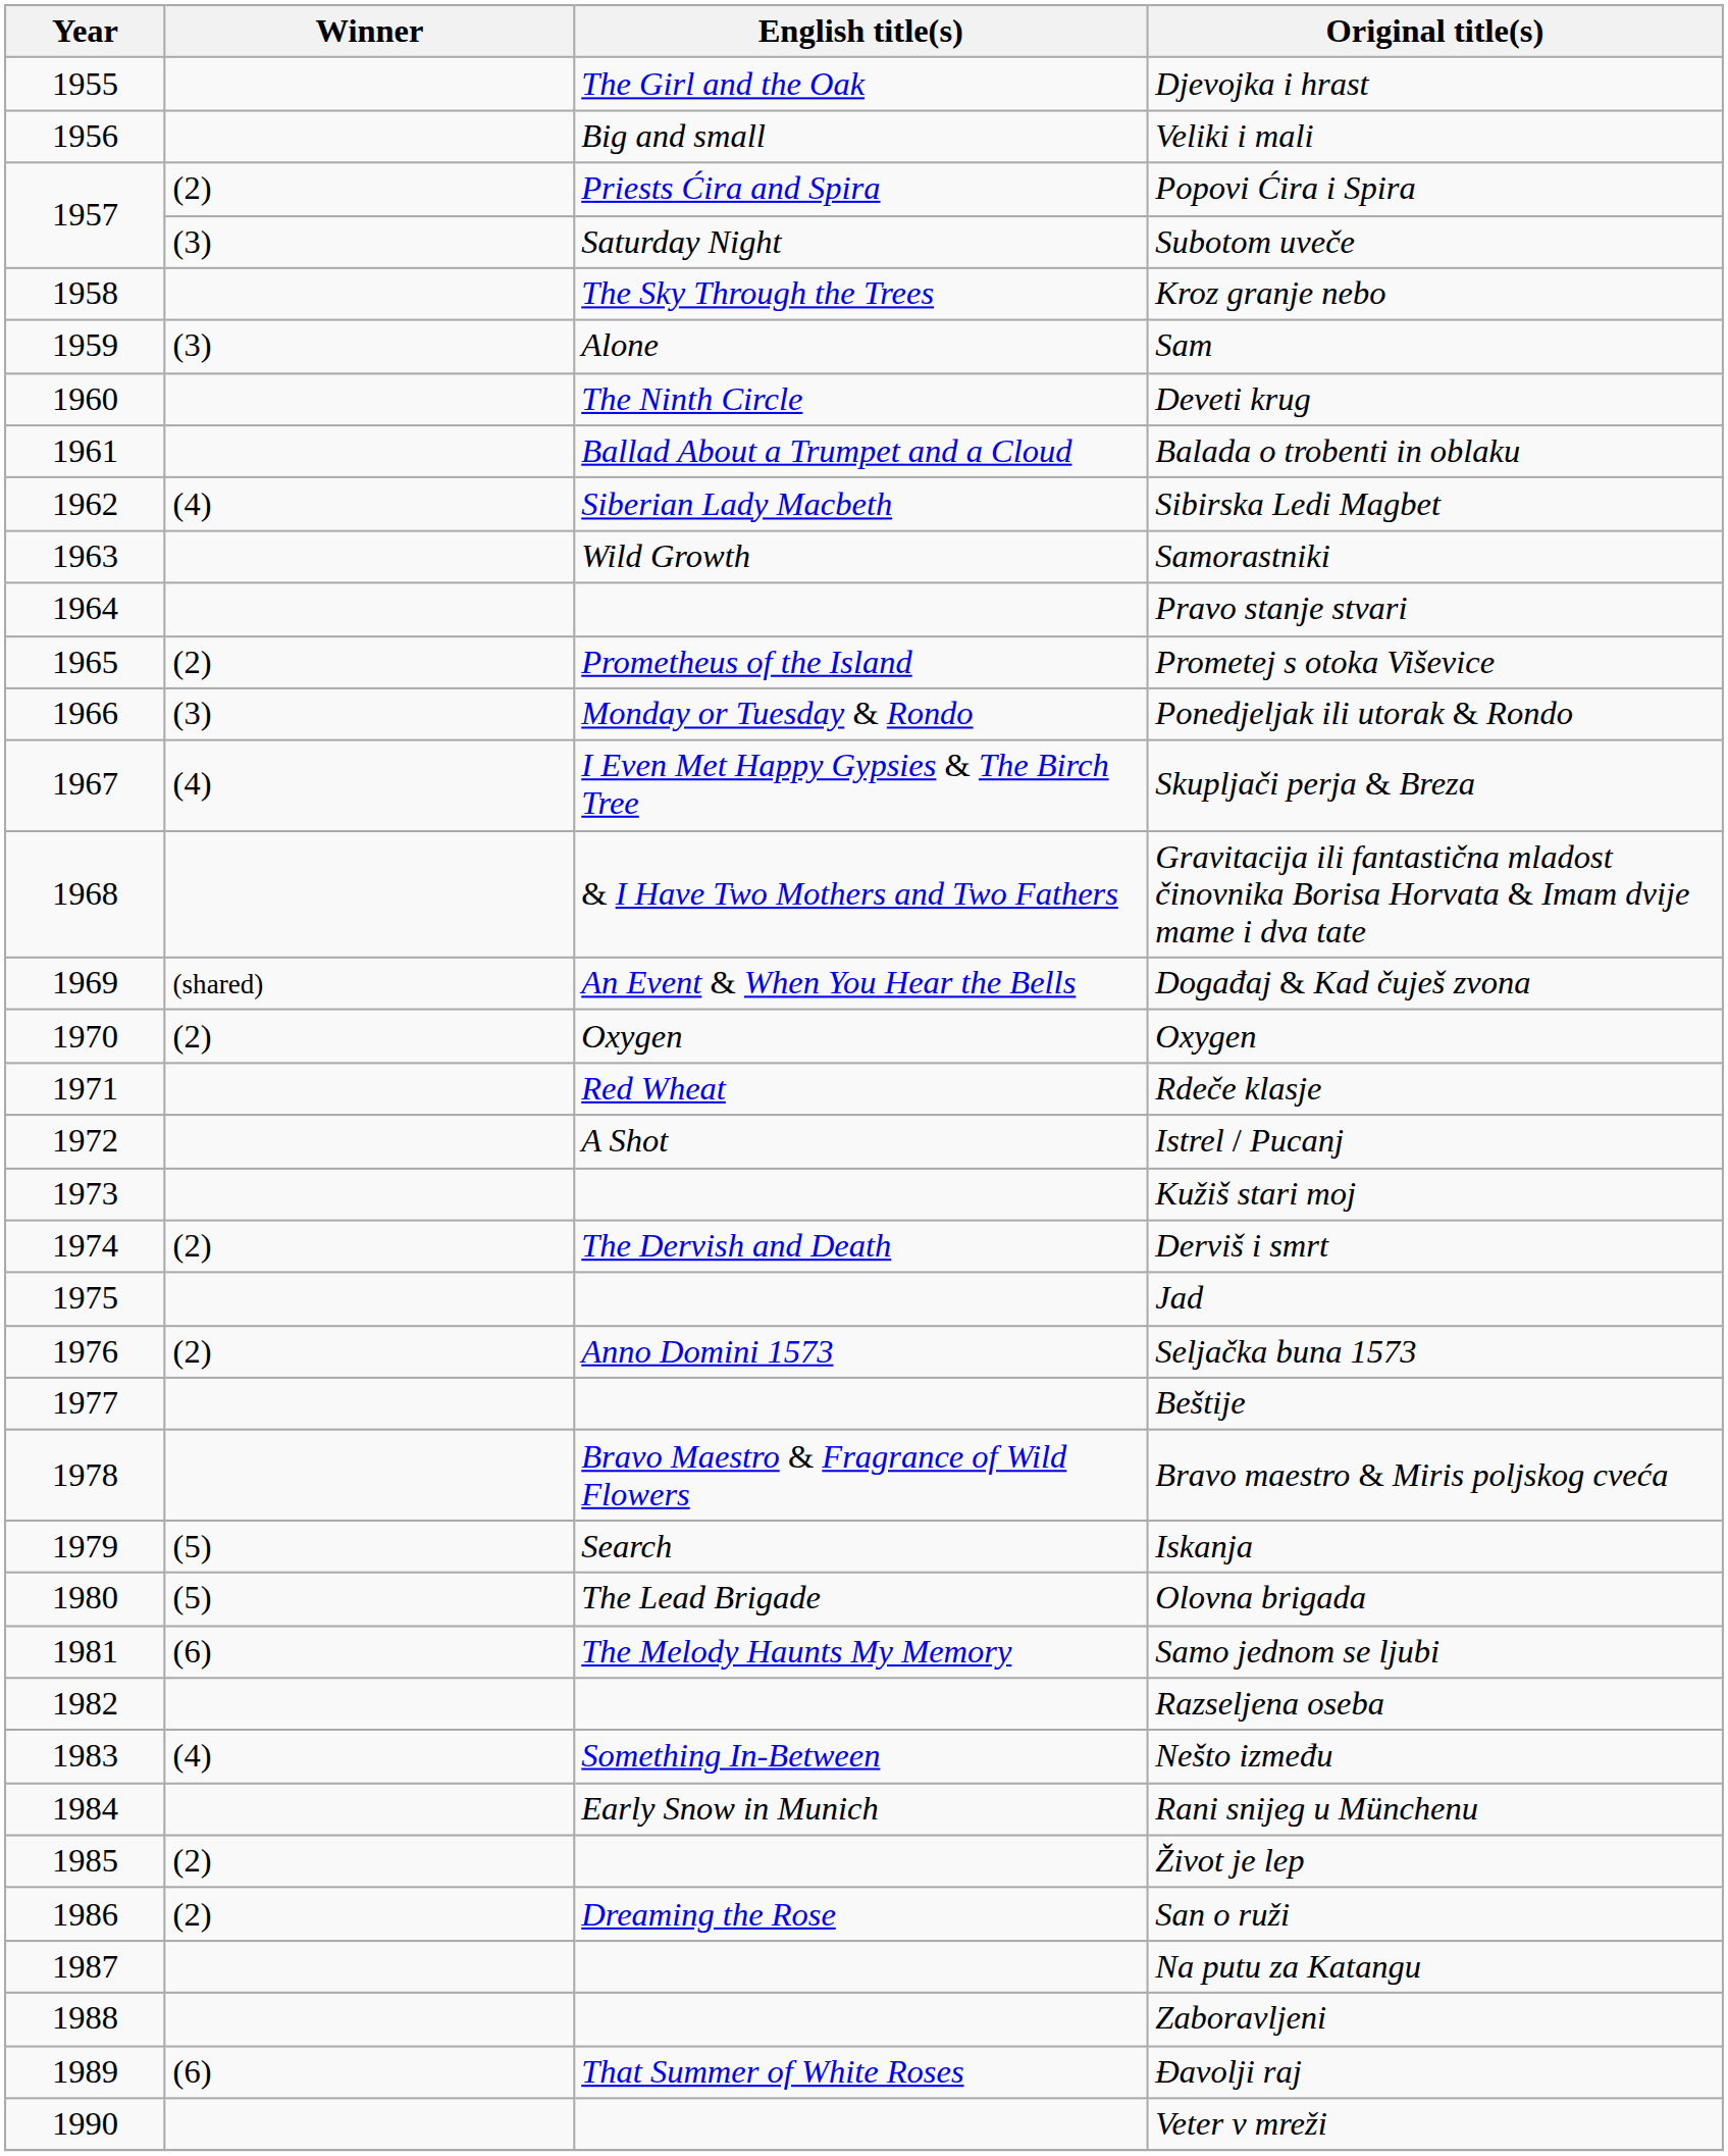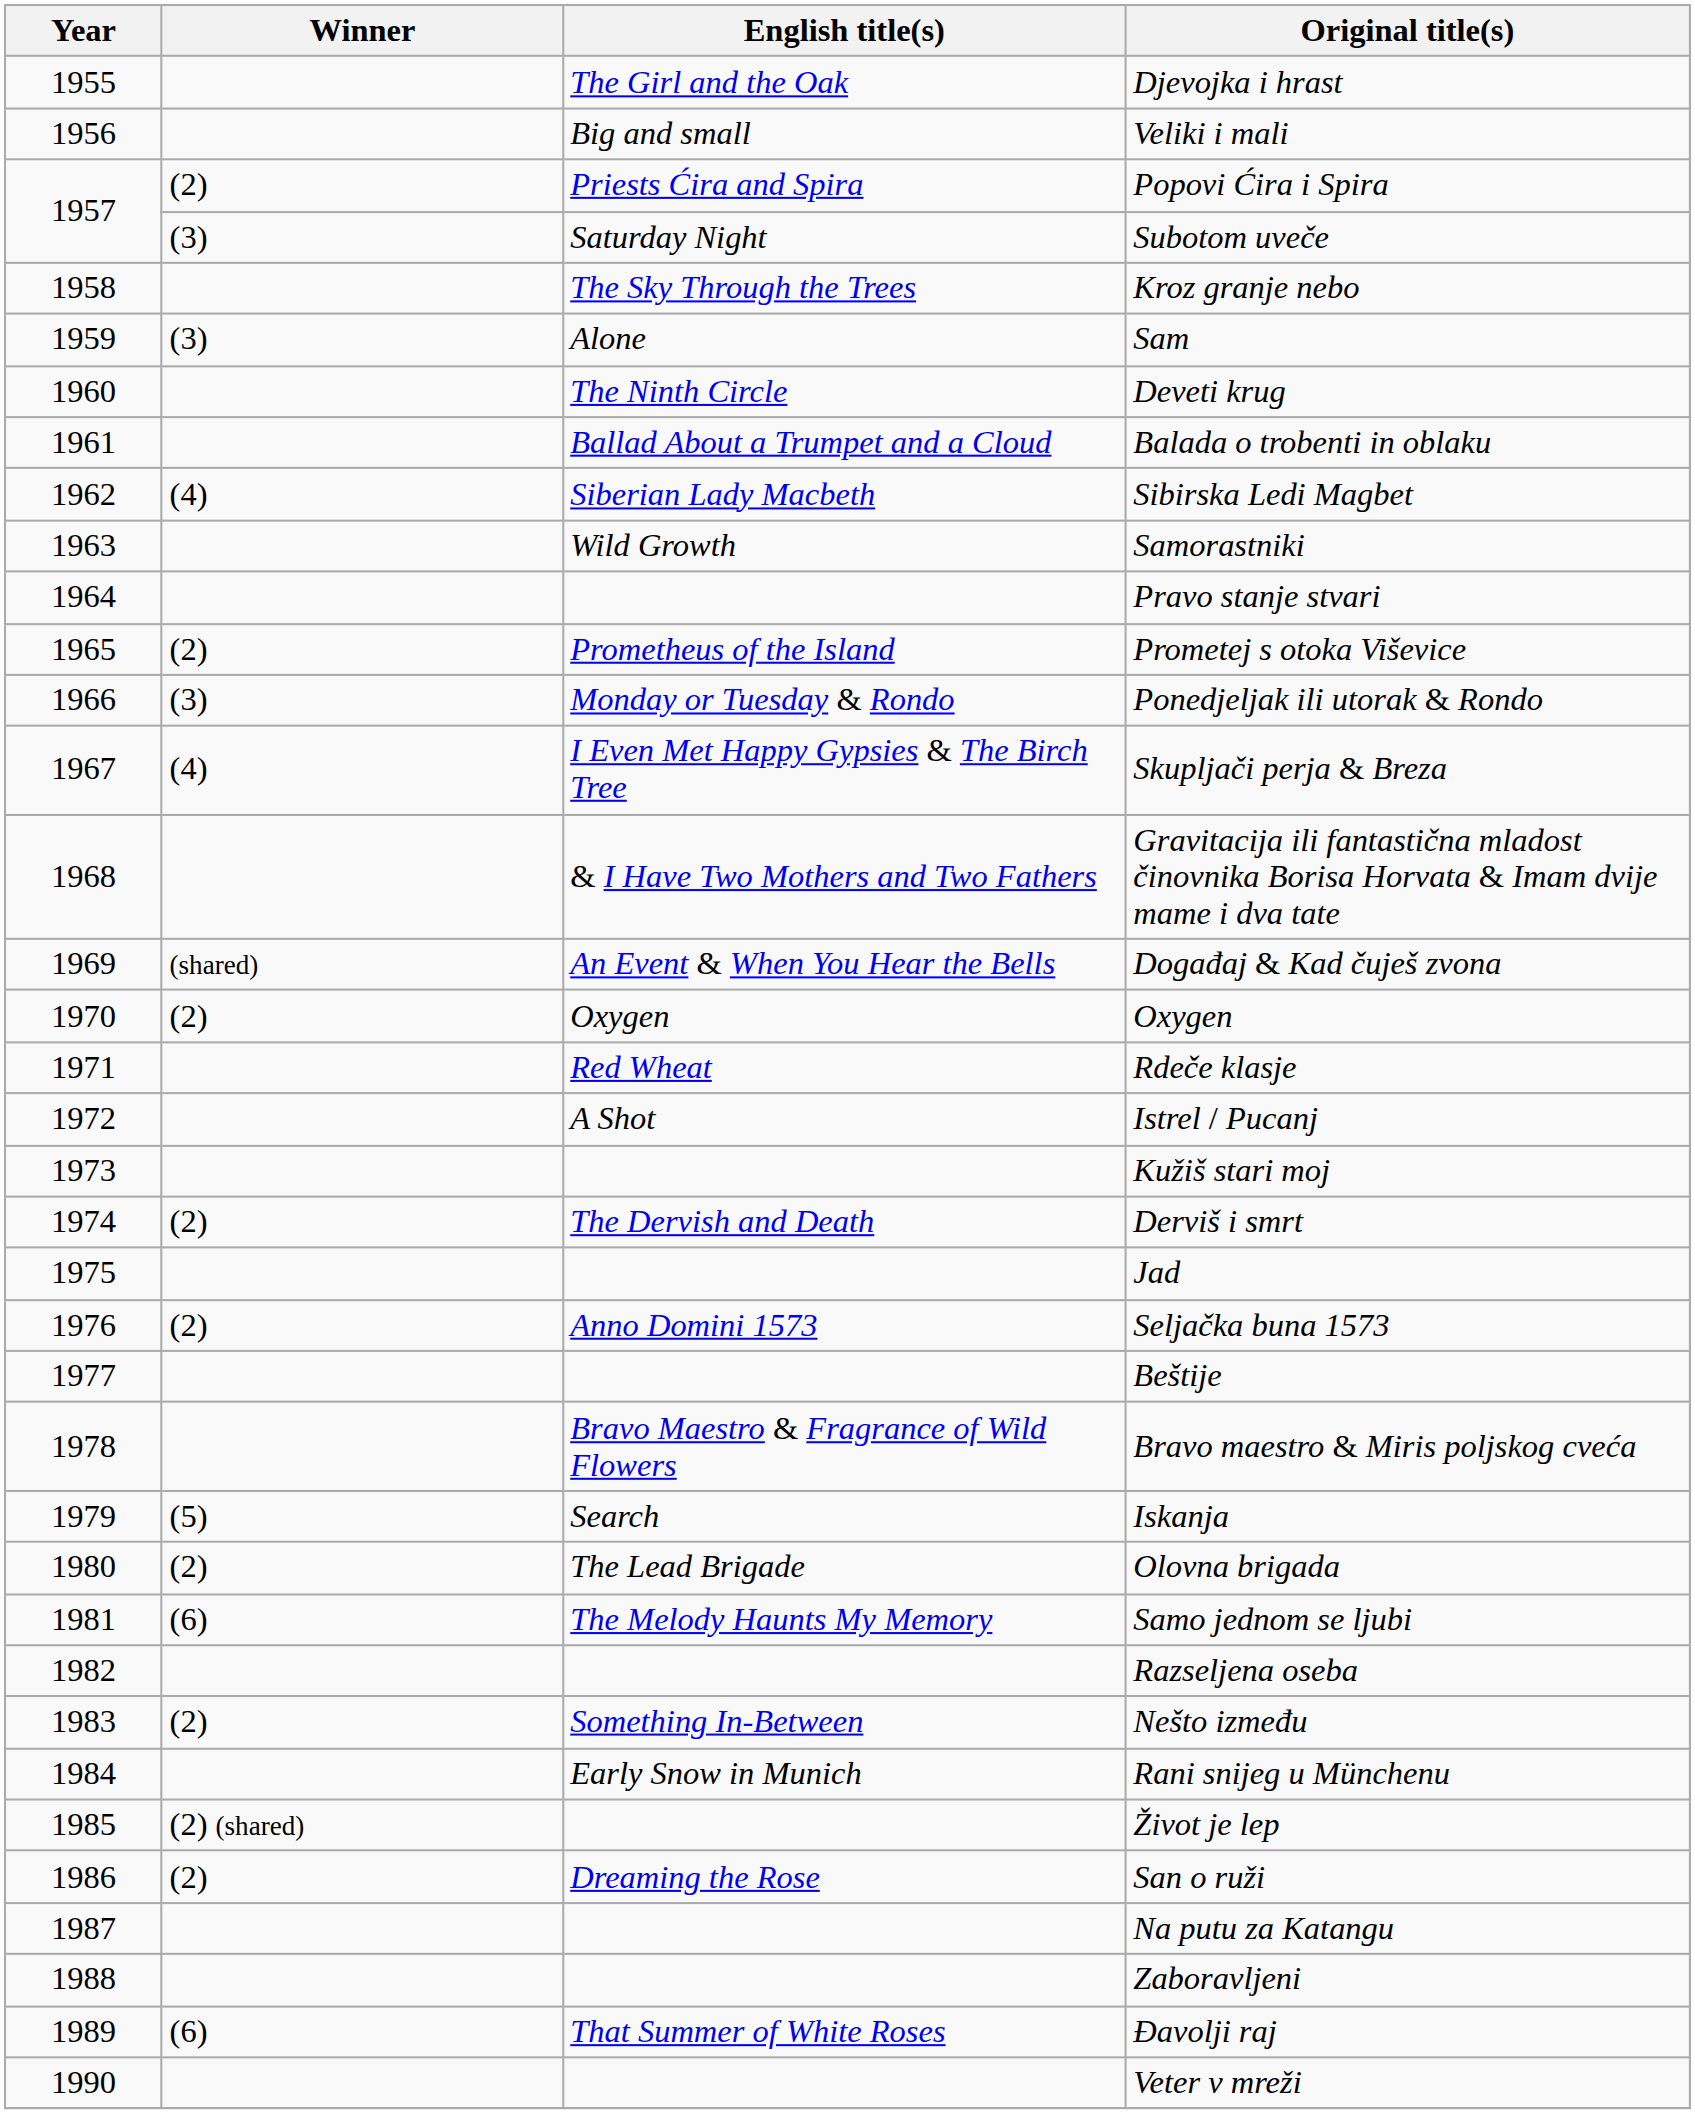 <table class="wikitable sortable">
 <tr>
 <th width="70"><strong>Year</strong></th>
 <th width="190"><strong>Winner</strong></th>
 <th width="270"><strong>English title(s)</strong></th>
 <th width="270"><strong>Original title(s)</strong></th>
 </tr>
 <tr>
 <td style="text-align:center;">1955</td>
 <td></td>
 <td><em><a href='#'>The Girl and the Oak</a></em></td>
 <td><em>Djevojka i hrast</em></td>
 </tr>
 <tr>
 <td style="text-align:center;">1956</td>
 <td></td>
 <td><em>Big and small</em></td>
 <td><em>Veliki i mali</em></td>
 </tr>
 <tr>
 <td style="text-align:center;" rowspan=2>1957</td>
 <td> (2)</td>
 <td><em><a href='#'>Priests Ćira and Spira</a></em></td>
 <td><em>Popovi Ćira i Spira</em></td>
 </tr>
 <tr>
 <td> (3)</td>
 <td><em>Saturday Night</em></td>
 <td><em>Subotom uveče</em></td>
 </tr>
 <tr>
 <td style="text-align:center;">1958</td>
 <td></td>
 <td><em><a href='#'>The Sky Through the Trees</a></em></td>
 <td><em>Kroz granje nebo</em></td>
 </tr>
 <tr>
 <td style="text-align:center;">1959</td>
 <td> (3)</td>
 <td><em>Alone</em></td>
 <td><em>Sam</em></td>
 </tr>
 <tr>
 <td style="text-align:center;">1960</td>
 <td></td>
 <td><em><a href='#'>The Ninth Circle</a></em></td>
 <td><em>Deveti krug</em></td>
 </tr>
 <tr>
 <td style="text-align:center;">1961</td>
 <td></td>
 <td><em><a href='#'>Ballad About a Trumpet and a Cloud</a></em></td>
 <td><em>Balada o trobenti in oblaku</em></td>
 </tr>
 <tr>
 <td style="text-align:center;">1962</td>
 <td> (4)</td>
 <td><em><a href='#'>Siberian Lady Macbeth</a></em></td>
 <td><em>Sibirska Ledi Magbet</em></td>
 </tr>
 <tr>
 <td style="text-align:center;">1963</td>
 <td></td>
 <td><em>Wild Growth</em></td>
 <td><em>Samorastniki</em></td>
 </tr>
 <tr>
 <td style="text-align:center;">1964</td>
 <td></td>
 <td></td>
 <td><em>Pravo stanje stvari</em></td>
 </tr>
 <tr>
 <td style="text-align:center;">1965</td>
 <td> (2)</td>
 <td><em><a href='#'>Prometheus of the Island</a></em></td>
 <td><em>Prometej s otoka Viševice</em></td>
 </tr>
 <tr>
 <td style="text-align:center;">1966</td>
 <td> (3)</td>
 <td><em><a href='#'>Monday or Tuesday</a></em> & <em><a href='#'>Rondo</a></em></td>
 <td><em>Ponedjeljak ili utorak</em> & <em>Rondo</em></td>
 </tr>
 <tr>
 <td style="text-align:center;">1967</td>
 <td> (4)</td>
 <td><em><a href='#'>I Even Met Happy Gypsies</a></em> & <em><a href='#'>The Birch Tree</a></em></td>
 <td><em>Skupljači perja</em> & <em>Breza</em></td>
 </tr>
 <tr>
 <td style="text-align:center;">1968</td>
 <td></td>
 <td>& <em><a href='#'>I Have Two Mothers and Two Fathers</a></em></td>
 <td><em>Gravitacija ili fantastična mladost činovnika Borisa Horvata</em> & <em>Imam dvije mame i dva tate</em></td>
 </tr>
 <tr>
 <td style="text-align:center;">1969</td>
 <td> <small>(shared)</small></td>
 <td><em><a href='#'>An Event</a></em> & <em><a href='#'>When You Hear the Bells</a></em></td>
 <td><em>Događaj</em> & <em>Kad čuješ zvona</em></td>
 </tr>
 <tr>
 <td style="text-align:center;">1970</td>
 <td> (2)</td>
 <td><em>Oxygen</em></td>
 <td><em>Oxygen</em></td>
 </tr>
 <tr>
 <td style="text-align:center;">1971</td>
 <td></td>
 <td><em><a href='#'>Red Wheat</a></em></td>
 <td><em>Rdeče klasje</em></td>
 </tr>
 <tr>
 <td style="text-align:center;">1972</td>
 <td></td>
 <td><em>A Shot</em></td>
 <td><em>Istrel</em> / <em>Pucanj</em></td>
 </tr>
 <tr>
 <td style="text-align:center;">1973</td>
 <td></td>
 <td></td>
 <td><em>Kužiš stari moj</em></td>
 </tr>
 <tr>
 <td style="text-align:center;">1974</td>
 <td> (2)</td>
 <td><em><a href='#'>The Dervish and Death</a></em></td>
 <td><em>Derviš i smrt</em></td>
 </tr>
 <tr>
 <td style="text-align:center;">1975</td>
 <td></td>
 <td></td>
 <td><em>Jad</em></td>
 </tr>
 <tr>
 <td style="text-align:center;">1976</td>
 <td> (2)</td>
 <td><em><a href='#'>Anno Domini 1573</a></em></td>
 <td><em>Seljačka buna 1573</em></td>
 </tr>
 <tr>
 <td style="text-align:center;">1977</td>
 <td></td>
 <td></td>
 <td><em>Beštije</em></td>
 </tr>
 <tr>
 <td style="text-align:center;">1978</td>
 <td></td>
 <td><em><a href='#'>Bravo Maestro</a></em> & <em><a href='#'>Fragrance of Wild Flowers</a></em></td>
 <td><em>Bravo maestro</em> & <em>Miris poljskog cveća</em></td>
 </tr>
 <tr>
 <td style="text-align:center;">1979</td>
 <td> (5)</td>
 <td><em>Search</em></td>
 <td><em>Iskanja</em></td>
 </tr>
 <tr>
 <td style="text-align:center;">1980</td>
-<td> (5)</td>
+<td> (2)</td>
 <td><em>The Lead Brigade</em></td>
 <td><em>Olovna brigada</em></td>
 </tr>
 <tr>
 <td style="text-align:center;">1981</td>
 <td> (6)</td>
 <td><em><a href='#'>The Melody Haunts My Memory</a></em></td>
 <td><em>Samo jednom se ljubi</em></td>
 </tr>
 <tr>
 <td style="text-align:center;">1982</td>
 <td></td>
 <td></td>
 <td><em>Razseljena oseba</em></td>
 </tr>
 <tr>
 <td style="text-align:center;">1983</td>
-<td> (4)</td>
+<td> (2)</td>
 <td><em><a href='#'>Something In-Between</a></em></td>
 <td><em>Nešto između</em></td>
 </tr>
 <tr>
 <td style="text-align:center;">1984</td>
 <td></td>
 <td><em>Early Snow in Munich</em></td>
 <td><em>Rani snijeg u Münchenu</em></td>
 </tr>
 <tr>
 <td style="text-align:center;">1985</td>
-<td> (2)</td>
+<td> (2) <small>(shared)</small></td>
 <td></td>
 <td><em>Život je lep</em></td>
 </tr>
 <tr>
 <td style="text-align:center;">1986</td>
 <td> (2)</td>
 <td><em><a href='#'>Dreaming the Rose</a></em></td>
 <td><em>San o ruži</em></td>
 </tr>
 <tr>
 <td style="text-align:center;">1987</td>
 <td></td>
 <td></td>
 <td><em>Na putu za Katangu</em></td>
 </tr>
 <tr>
 <td style="text-align:center;">1988</td>
 <td></td>
 <td></td>
 <td><em>Zaboravljeni</em></td>
 </tr>
 <tr>
 <td style="text-align:center;">1989</td>
 <td> (6)</td>
 <td><em><a href='#'>That Summer of White Roses</a></em></td>
 <td><em>Đavolji raj</em></td>
 </tr>
 <tr>
 <td style="text-align:center;">1990</td>
 <td></td>
 <td></td>
 <td><em>Veter v mreži</em></td>
 </tr>
 <tr>
 </tr>
 </table>
